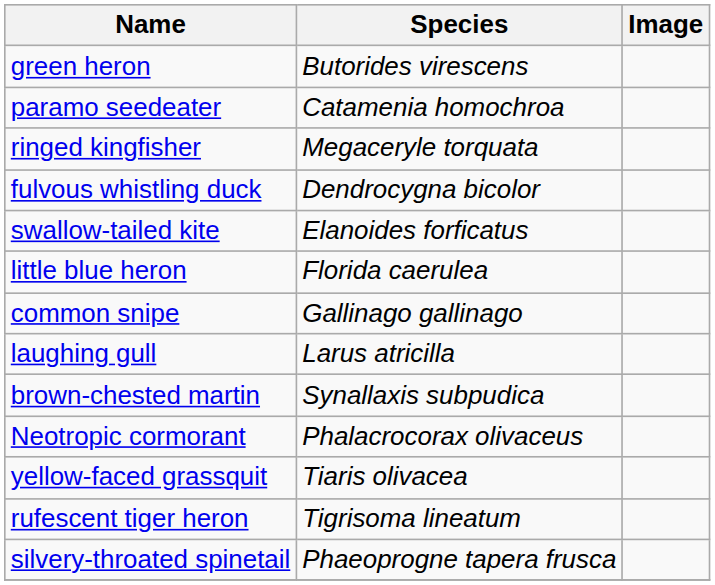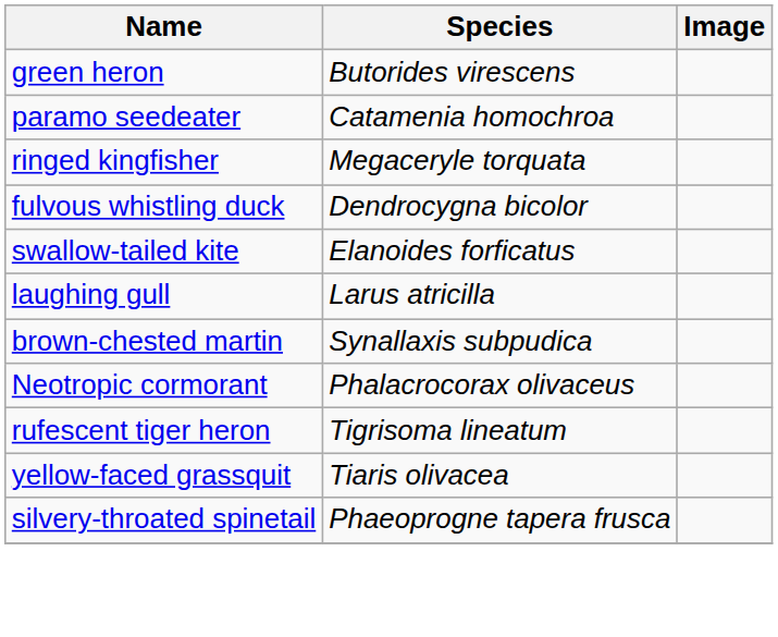 <table class="wikitable sortable mw-collapsible mw-collapsed">
 <tr>
 <th>Name</th>
 <th>Species</th>
 <th>Image</th>
 </tr>
 <tr>
 <td><a href='#'>green heron</a></td>
 <td><em>Butorides virescens</em></td>
 <td></td>
 </tr>
 <tr>
 <td><a href='#'>paramo seedeater</a></td>
 <td><em>Catamenia homochroa</em></td>
 <td></td>
 </tr>
 <tr>
 <td><a href='#'>ringed kingfisher</a></td>
 <td><em>Megaceryle torquata</em></td>
 <td></td>
 </tr>
 <tr>
 <td><a href='#'>fulvous whistling duck</a></td>
 <td><em>Dendrocygna bicolor</em></td>
 <td></td>
 </tr>
 <tr>
 <td><a href='#'>swallow-tailed kite</a></td>
 <td><em>Elanoides forficatus</em></td>
 <td></td>
 </tr>
 <tr>
-<td><a href='#'>little blue heron</a></td>
-<td><em>Florida caerulea</em></td>
-<td></td>
-</tr>
-<tr>
-<td><a href='#'>common snipe</a></td>
-<td><em>Gallinago gallinago</em></td>
-<td></td>
-</tr>
-<tr>
 <td><a href='#'>laughing gull</a></td>
 <td><em>Larus atricilla</em></td>
 <td></td>
 </tr>
 <tr>
 <td><a href='#'>brown-chested martin</a></td>
 <td><em>Synallaxis subpudica</em></td>
 <td></td>
 </tr>
 <tr>
 <td><a href='#'>Neotropic cormorant</a></td>
 <td><em>Phalacrocorax olivaceus</em></td>
 <td></td>
 </tr>
 <tr>
-<td><a href='#'>yellow-faced grassquit</a></td>
-<td><em>Tiaris olivacea</em></td>
+<td><a href='#'>rufescent tiger heron</a></td>
+<td><em>Tigrisoma lineatum</em></td>
 <td></td>
 </tr>
 <tr>
-<td><a href='#'>rufescent tiger heron</a></td>
-<td><em>Tigrisoma lineatum</em></td>
+<td><a href='#'>yellow-faced grassquit</a></td>
+<td><em>Tiaris olivacea</em></td>
 <td></td>
 </tr>
 <tr>
 <td><a href='#'>silvery-throated spinetail</a></td>
 <td><em>Phaeoprogne tapera frusca</em></td>
 <td></td>
 </tr>
 <tr>
 </tr>
 </table>
